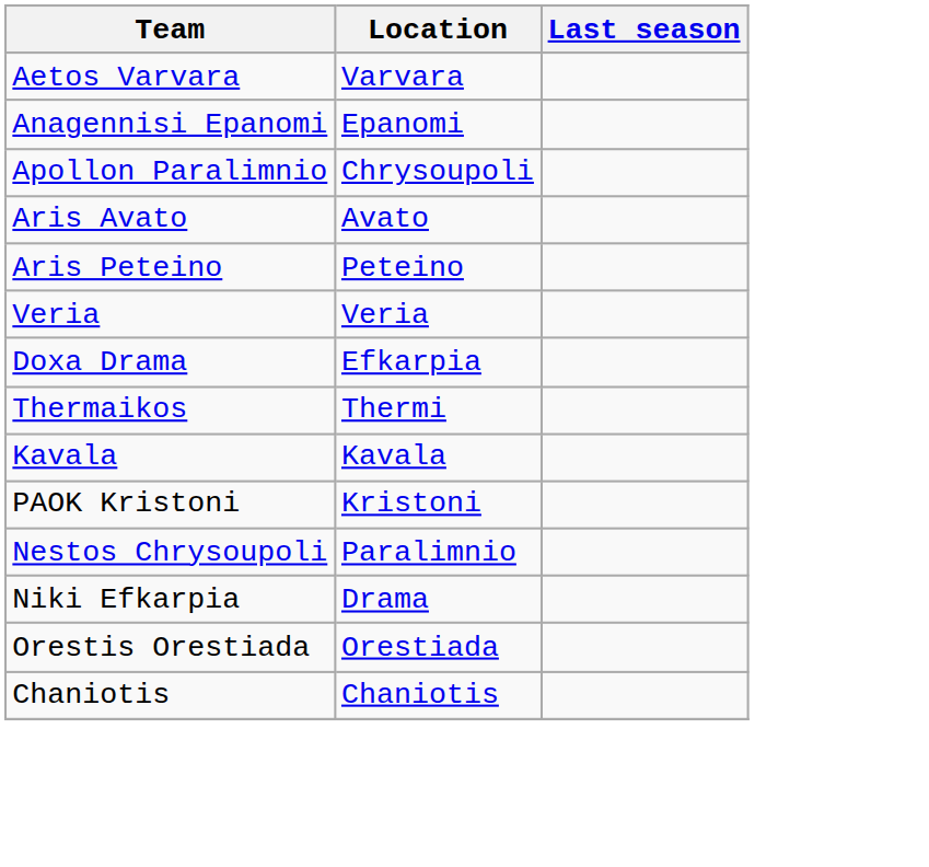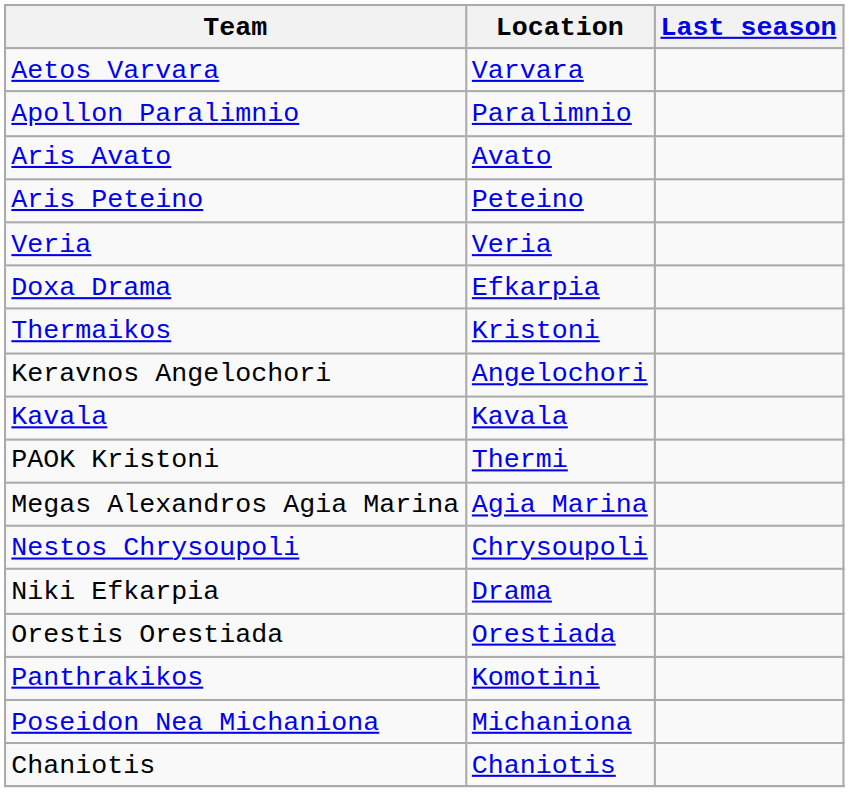 <table class="wikitable sortable">
 <tr>
 <th>Team</th>
 <th>Location</th>
 <th><a href='#'>Last season</a></th>
 </tr>
 <tr>
 <td><a href='#'>Aetos Varvara</a></td>
 <td><a href='#'>Varvara</a></td>
 <td></td>
 </tr>
 <tr>
-<td><a href='#'>Anagennisi Epanomi</a></td>
-<td><a href='#'>Epanomi</a></td>
-<td></td>
-</tr>
-<tr>
 <td><a href='#'>Apollon Paralimnio</a></td>
-<td><a href='#'>Chrysoupoli</a></td>
+<td><a href='#'>Paralimnio</a></td>
 <td></td>
 </tr>
 <tr>
 <td><a href='#'>Aris Avato</a></td>
 <td><a href='#'>Avato</a></td>
 <td></td>
 </tr>
 <tr>
 <td><a href='#'>Aris Peteino</a></td>
 <td><a href='#'>Peteino</a></td>
 <td></td>
 </tr>
 <tr>
 <td><a href='#'>Veria</a></td>
 <td><a href='#'>Veria</a></td>
 <td></td>
 </tr>
 <tr>
 <td><a href='#'>Doxa Drama</a></td>
 <td><a href='#'>Efkarpia</a></td>
 <td></td>
 </tr>
 <tr>
 <td><a href='#'>Thermaikos</a></td>
-<td><a href='#'>Thermi</a></td>
+<td><a href='#'>Kristoni</a></td>
+<td></td>
+</tr>
+<tr>
+<td>Keravnos Angelochori</td>
+<td><a href='#'>Angelochori</a></td>
 <td></td>
 </tr>
 <tr>
 <td><a href='#'>Kavala</a></td>
 <td><a href='#'>Kavala</a></td>
 <td></td>
 </tr>
 <tr>
 <td>PAOK Kristoni</td>
-<td><a href='#'>Kristoni</a></td>
+<td><a href='#'>Thermi</a></td>
+<td></td>
+</tr>
+<tr>
+<td>Megas Alexandros Agia Marina</td>
+<td><a href='#'>Agia Marina</a></td>
 <td></td>
 </tr>
 <tr>
 <td><a href='#'>Nestos Chrysoupoli</a></td>
-<td><a href='#'>Paralimnio</a></td>
+<td><a href='#'>Chrysoupoli</a></td>
 <td></td>
 </tr>
 <tr>
 <td>Niki Efkarpia</td>
 <td><a href='#'>Drama</a></td>
 <td></td>
 </tr>
 <tr>
 <td>Orestis Orestiada</td>
 <td><a href='#'>Orestiada</a></td>
 <td></td>
 </tr>
 <tr>
+<td><a href='#'>Panthrakikos</a></td>
+<td><a href='#'>Komotini</a></td>
+<td></td>
+</tr>
+<tr>
+<td><a href='#'>Poseidon Nea Michaniona</a></td>
+<td><a href='#'>Michaniona</a></td>
+<td></td>
+</tr>
+<tr>
 <td>Chaniotis</td>
 <td><a href='#'>Chaniotis</a></td>
 <td></td>
 </tr>
 <tr>
 </tr>
 </table>
